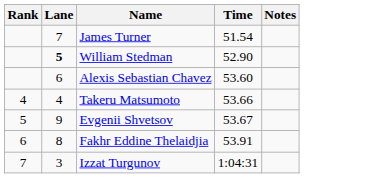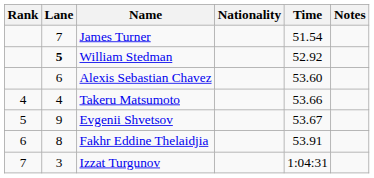 <table class="wikitable sortable" style="text-align:center">
 <tr>
 <th>Rank</th>
 <th>Lane</th>
 <th>Name</th>
+<th>Nationality</th>
 <th>Time</th>
 <th>Notes</th>
 </tr>
 <tr>
 <td></td>
 <td>7</td>
 <td align=left><a href='#'>James Turner</a></td>
+<td align=left></td>
 <td>51.54</td>
 <td><strong></strong></td>
 </tr>
 <tr>
 <td></td>
 <td><strong>5</strong></td>
 <td align=left><a href='#'>William Stedman</a></td>
-<td>52.90</td>
+<td align=left></td>
+<td>52.92</td>
 <td></td>
 </tr>
 <tr>
 <td></td>
 <td>6</td>
 <td align=left><a href='#'>Alexis Sebastian Chavez</a></td>
+<td align=left></td>
 <td>53.60</td>
 <td></td>
 </tr>
 <tr>
 <td>4</td>
 <td>4</td>
 <td align=left><a href='#'>Takeru Matsumoto</a></td>
+<td align=left></td>
 <td>53.66</td>
 <td></td>
 </tr>
 <tr>
 <td>5</td>
 <td>9</td>
 <td align=left><a href='#'>Evgenii Shvetsov</a></td>
+<td align=left></td>
 <td>53.67</td>
 <td></td>
 </tr>
 <tr>
 <td>6</td>
 <td>8</td>
 <td align=left><a href='#'>Fakhr Eddine Thelaidjia</a></td>
+<td align=left></td>
 <td>53.91</td>
 <td></td>
 </tr>
 <tr>
 <td>7</td>
 <td>3</td>
 <td align=left><a href='#'>Izzat Turgunov</a></td>
+<td align=left></td>
 <td>1:04:31</td>
 <td></td>
 </tr>
 </table>
